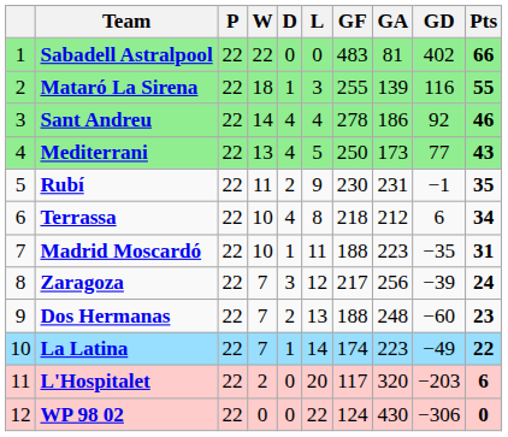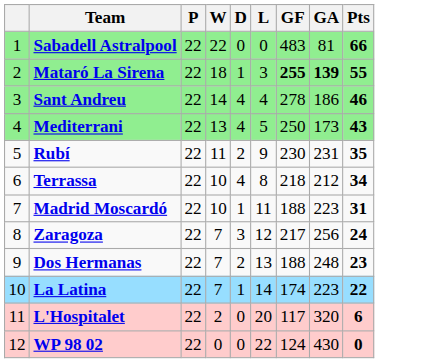 <table class="wikitable sortable" style="text-align: center;">
 <tr>
 <th align="center"></th>
 <th align="center">Team</th>
 <th align="center">P</th>
 <th align="center">W</th>
 <th align="center">D</th>
 <th align="center">L</th>
 <th align="center">GF</th>
 <th align="center">GA</th>
-<th align="center">GD</th>
 <th align="center">Pts</th>
 </tr>
 <tr style="background: #90EE90;">
 <td>1</td>
 <td align="left"><strong><a href='#'>Sabadell Astralpool</a></strong></td>
 <td>22</td>
 <td>22</td>
 <td>0</td>
 <td>0</td>
 <td>483</td>
 <td>81</td>
-<td>402</td>
 <td><strong>66</strong></td>
 </tr>
 <tr style="background: #90EE90;">
 <td>2</td>
 <td align="left"><strong><a href='#'>Mataró La Sirena</a></strong></td>
 <td>22</td>
 <td>18</td>
 <td>1</td>
 <td>3</td>
-<td>255</td>
-<td>139</td>
-<td>116</td>
+<td><strong>255</strong></td>
+<td><strong>139</strong></td>
 <td><strong>55</strong></td>
 </tr>
 <tr style="background: #90EE90;">
 <td>3</td>
 <td align="left"><strong><a href='#'>Sant Andreu</a></strong></td>
 <td>22</td>
 <td>14</td>
 <td>4</td>
 <td>4</td>
 <td>278</td>
 <td>186</td>
-<td>92</td>
 <td><strong>46</strong></td>
 </tr>
 <tr style="background: #90EE90;">
 <td>4</td>
 <td align="left"><strong><a href='#'>Mediterrani</a></strong></td>
 <td>22</td>
 <td>13</td>
 <td>4</td>
 <td>5</td>
 <td>250</td>
 <td>173</td>
-<td>77</td>
 <td><strong>43</strong></td>
 </tr>
 <tr>
 <td>5</td>
 <td align="left"><strong><a href='#'>Rubí</a></strong></td>
 <td>22</td>
 <td>11</td>
 <td>2</td>
 <td>9</td>
 <td>230</td>
 <td>231</td>
-<td>−1</td>
 <td><strong>35</strong></td>
 </tr>
 <tr>
 <td>6</td>
 <td align="left"><strong><a href='#'>Terrassa</a></strong></td>
 <td>22</td>
 <td>10</td>
 <td>4</td>
 <td>8</td>
 <td>218</td>
 <td>212</td>
-<td>6</td>
 <td><strong>34</strong></td>
 </tr>
 <tr>
 <td>7</td>
 <td align="left"><strong><a href='#'>Madrid Moscardó</a></strong></td>
 <td>22</td>
 <td>10</td>
 <td>1</td>
 <td>11</td>
 <td>188</td>
 <td>223</td>
-<td>−35</td>
 <td><strong>31</strong></td>
 </tr>
 <tr>
 <td>8</td>
 <td align="left"><strong><a href='#'>Zaragoza</a></strong></td>
 <td>22</td>
 <td>7</td>
 <td>3</td>
 <td>12</td>
 <td>217</td>
 <td>256</td>
-<td>−39</td>
 <td><strong>24</strong></td>
 </tr>
 <tr>
 <td>9</td>
 <td align="left"><strong><a href='#'>Dos Hermanas</a></strong></td>
 <td>22</td>
 <td>7</td>
 <td>2</td>
 <td>13</td>
 <td>188</td>
 <td>248</td>
-<td>−60</td>
 <td><strong>23</strong></td>
 </tr>
 <tr style="background:#97DEFF">
 <td>10</td>
 <td align="left"><strong><a href='#'>La Latina</a></strong></td>
 <td>22</td>
 <td>7</td>
 <td>1</td>
 <td>14</td>
 <td>174</td>
 <td>223</td>
-<td>−49</td>
 <td><strong>22</strong></td>
 </tr>
 <tr style="background:#FFCCCC">
 <td>11</td>
 <td align="left"><strong><a href='#'>L'Hospitalet</a></strong></td>
 <td>22</td>
 <td>2</td>
 <td>0</td>
 <td>20</td>
 <td>117</td>
 <td>320</td>
-<td>−203</td>
 <td><strong>6</strong></td>
 </tr>
 <tr style="background:#FFCCCC">
 <td>12</td>
 <td align="left"><strong><a href='#'>WP 98 02</a></strong></td>
 <td>22</td>
 <td>0</td>
 <td>0</td>
 <td>22</td>
 <td>124</td>
 <td>430</td>
-<td>−306</td>
 <td><strong>0</strong></td>
 </tr>
 </table>
